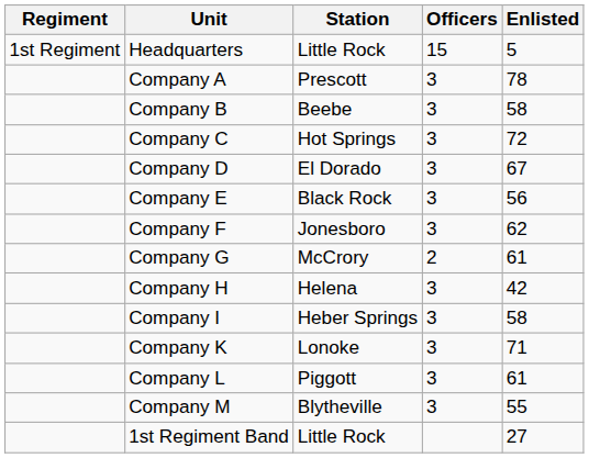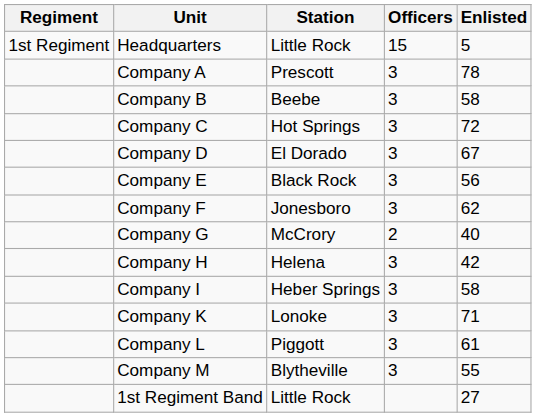 <table class="wikitable">
 <tr>
 <th>Regiment</th>
 <th>Unit</th>
 <th>Station</th>
 <th>Officers</th>
 <th>Enlisted</th>
 </tr>
 <tr>
 <td>1st Regiment</td>
 <td>Headquarters</td>
 <td>Little Rock</td>
 <td>15</td>
 <td>5</td>
 </tr>
 <tr>
 <td></td>
 <td>Company A</td>
 <td>Prescott</td>
 <td>3</td>
 <td>78</td>
 </tr>
 <tr>
 <td></td>
 <td>Company B</td>
 <td>Beebe</td>
 <td>3</td>
 <td>58</td>
 </tr>
 <tr>
 <td></td>
 <td>Company C</td>
 <td>Hot Springs</td>
 <td>3</td>
 <td>72</td>
 </tr>
 <tr>
 <td></td>
 <td>Company D</td>
 <td>El Dorado</td>
 <td>3</td>
 <td>67</td>
 </tr>
 <tr>
 <td></td>
 <td>Company E</td>
 <td>Black Rock</td>
 <td>3</td>
 <td>56</td>
 </tr>
 <tr>
 <td></td>
 <td>Company F</td>
 <td>Jonesboro</td>
 <td>3</td>
 <td>62</td>
 </tr>
 <tr>
 <td></td>
 <td>Company G</td>
 <td>McCrory</td>
 <td>2</td>
-<td>61</td>
+<td>40</td>
 </tr>
 <tr>
 <td></td>
 <td>Company H</td>
 <td>Helena</td>
 <td>3</td>
 <td>42</td>
 </tr>
 <tr>
 <td></td>
 <td>Company I</td>
 <td>Heber Springs</td>
 <td>3</td>
 <td>58</td>
 </tr>
 <tr>
 <td></td>
 <td>Company K</td>
 <td>Lonoke</td>
 <td>3</td>
 <td>71</td>
 </tr>
 <tr>
 <td></td>
 <td>Company L</td>
 <td>Piggott</td>
 <td>3</td>
 <td>61</td>
 </tr>
 <tr>
 <td></td>
 <td>Company M</td>
 <td>Blytheville</td>
 <td>3</td>
 <td>55</td>
 </tr>
 <tr>
 <td></td>
 <td>1st Regiment Band</td>
 <td>Little Rock</td>
 <td></td>
 <td>27</td>
 </tr>
 </table>
